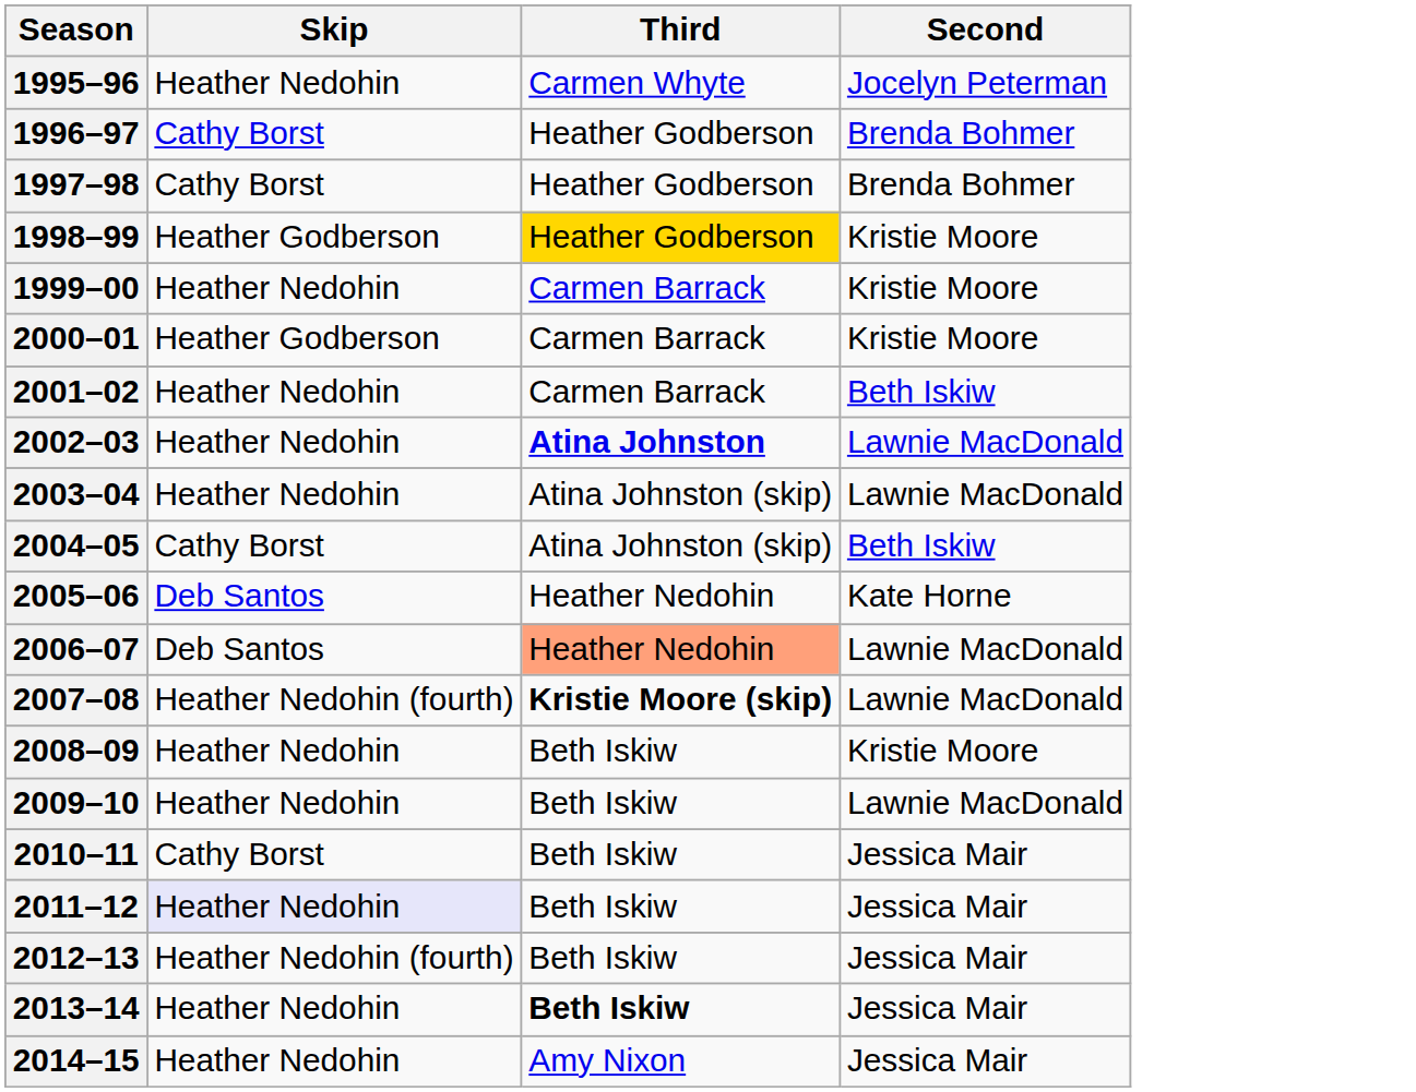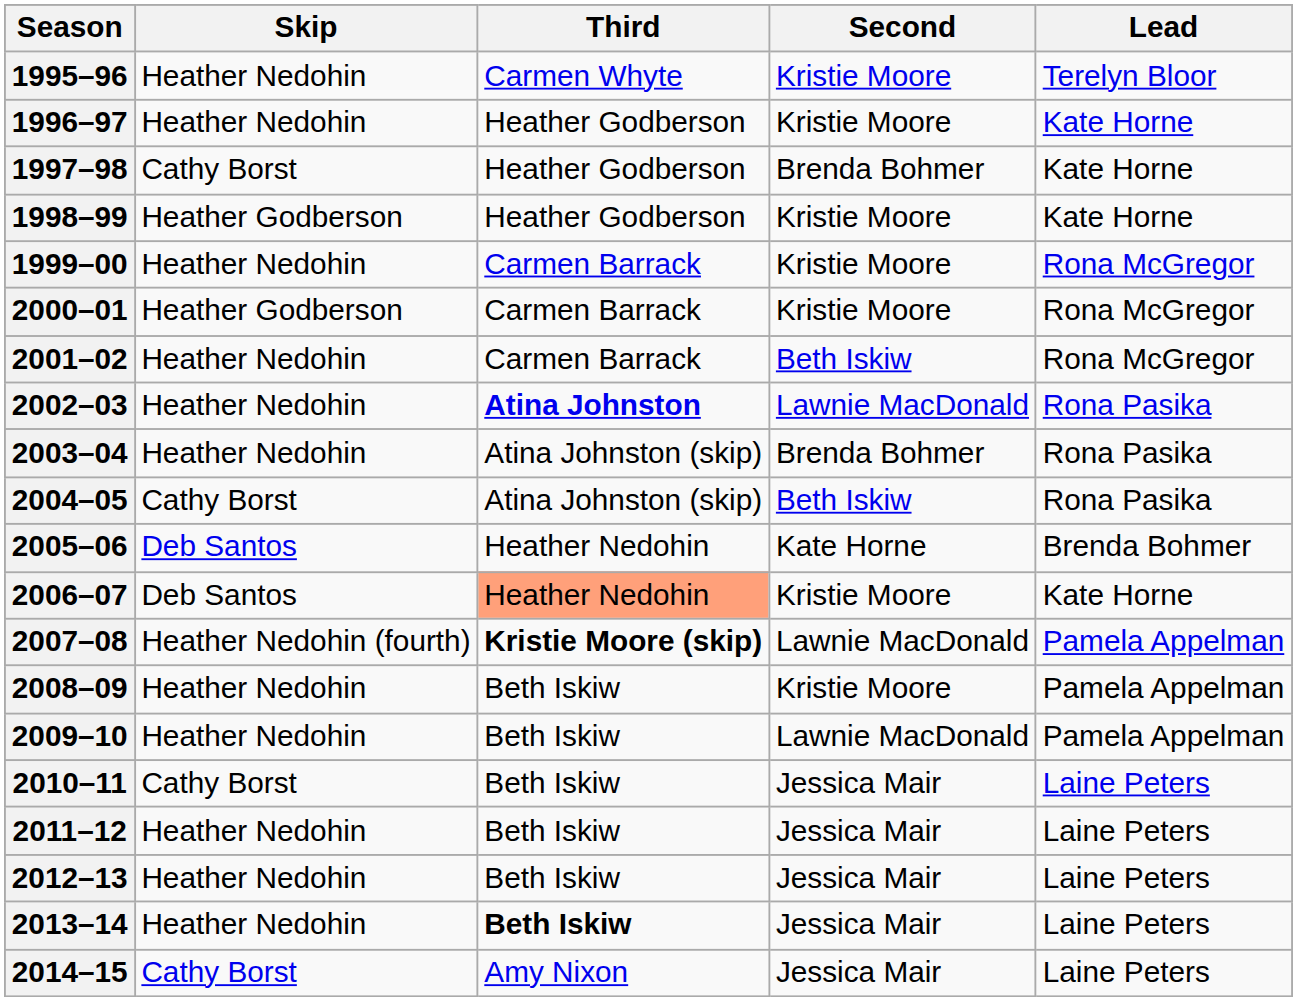 <table class="wikitable">
 <tr>
 <th scope="col">Season</th>
 <th scope="col">Skip</th>
 <th scope="col">Third</th>
 <th scope="col">Second</th>
+<th scope="col">Lead</th>
 </tr>
 <tr>
 <th scope="row">1995–96</th>
 <td>Heather Nedohin</td>
 <td><a href='#'>Carmen Whyte</a></td>
-<td><a href='#'>Jocelyn Peterman</a></td>
+<td><a href='#'>Kristie Moore</a></td>
+<td><a href='#'>Terelyn Bloor</a></td>
 </tr>
 <tr>
 <th scope="row">1996–97</th>
-<td><a href='#'>Cathy Borst</a></td>
+<td>Heather Nedohin</td>
 <td>Heather Godberson</td>
-<td><a href='#'>Brenda Bohmer</a></td>
+<td>Kristie Moore</td>
+<td><a href='#'>Kate Horne</a></td>
 </tr>
 <tr>
 <th scope="row">1997–98</th>
 <td>Cathy Borst</td>
 <td>Heather Godberson</td>
 <td>Brenda Bohmer</td>
+<td>Kate Horne</td>
 </tr>
 <tr>
 <th scope="row">1998–99</th>
 <td>Heather Godberson</td>
-<td style="background: gold;">Heather Godberson</td>
+<td>Heather Godberson</td>
 <td>Kristie Moore</td>
+<td>Kate Horne</td>
 </tr>
 <tr>
 <th scope="row">1999–00</th>
 <td>Heather Nedohin</td>
 <td><a href='#'>Carmen Barrack</a></td>
 <td>Kristie Moore</td>
+<td><a href='#'>Rona McGregor</a></td>
 </tr>
 <tr>
 <th scope="row">2000–01</th>
 <td>Heather Godberson</td>
 <td>Carmen Barrack</td>
 <td>Kristie Moore</td>
+<td>Rona McGregor</td>
 </tr>
 <tr>
 <th scope="row">2001–02</th>
 <td>Heather Nedohin</td>
 <td>Carmen Barrack</td>
 <td><a href='#'>Beth Iskiw</a></td>
+<td>Rona McGregor</td>
 </tr>
 <tr>
 <th scope="row">2002–03</th>
 <td>Heather Nedohin</td>
 <td><strong><a href='#'>Atina Johnston</a></strong></td>
 <td><a href='#'>Lawnie MacDonald</a></td>
+<td><a href='#'>Rona Pasika</a></td>
 </tr>
 <tr>
 <th scope="row">2003–04</th>
 <td>Heather Nedohin</td>
 <td>Atina Johnston (skip)</td>
-<td>Lawnie MacDonald</td>
+<td>Brenda Bohmer</td>
+<td>Rona Pasika</td>
 </tr>
 <tr>
 <th scope="row">2004–05</th>
 <td>Cathy Borst</td>
 <td>Atina Johnston (skip)</td>
 <td><a href='#'>Beth Iskiw</a></td>
+<td>Rona Pasika</td>
 </tr>
 <tr>
 <th scope="row">2005–06</th>
 <td><a href='#'>Deb Santos</a></td>
 <td>Heather Nedohin</td>
 <td>Kate Horne</td>
+<td>Brenda Bohmer</td>
 </tr>
 <tr>
 <th scope="row">2006–07</th>
 <td>Deb Santos</td>
 <td style="background: lightsalmon;">Heather Nedohin</td>
-<td>Lawnie MacDonald</td>
+<td>Kristie Moore</td>
+<td>Kate Horne</td>
 </tr>
 <tr>
 <th scope="row">2007–08</th>
 <td>Heather Nedohin (fourth)</td>
 <td><strong>Kristie Moore (skip)</strong></td>
 <td>Lawnie MacDonald</td>
+<td><a href='#'>Pamela Appelman</a></td>
 </tr>
 <tr>
 <th scope="row">2008–09</th>
 <td>Heather Nedohin</td>
 <td>Beth Iskiw</td>
 <td>Kristie Moore</td>
+<td>Pamela Appelman</td>
 </tr>
 <tr>
 <th scope="row">2009–10</th>
 <td>Heather Nedohin</td>
 <td>Beth Iskiw</td>
 <td>Lawnie MacDonald</td>
+<td>Pamela Appelman</td>
 </tr>
 <tr>
 <th scope="row">2010–11</th>
 <td>Cathy Borst</td>
 <td>Beth Iskiw</td>
 <td>Jessica Mair</td>
+<td><a href='#'>Laine Peters</a></td>
 </tr>
 <tr>
 <th scope="row">2011–12</th>
-<td style="background: lavender;">Heather Nedohin</td>
+<td>Heather Nedohin</td>
 <td>Beth Iskiw</td>
 <td>Jessica Mair</td>
+<td>Laine Peters</td>
 </tr>
 <tr>
 <th scope="row">2012–13</th>
-<td>Heather Nedohin (fourth)</td>
+<td>Heather Nedohin</td>
 <td>Beth Iskiw</td>
 <td>Jessica Mair</td>
+<td>Laine Peters</td>
 </tr>
 <tr>
 <th scope="row">2013–14</th>
 <td>Heather Nedohin</td>
 <td><strong>Beth Iskiw</strong></td>
 <td>Jessica Mair</td>
+<td>Laine Peters</td>
 </tr>
 <tr>
 <th scope="row">2014–15</th>
-<td>Heather Nedohin</td>
+<td><a href='#'>Cathy Borst</a></td>
 <td><a href='#'>Amy Nixon</a></td>
 <td>Jessica Mair</td>
+<td>Laine Peters</td>
 </tr>
 </table>
